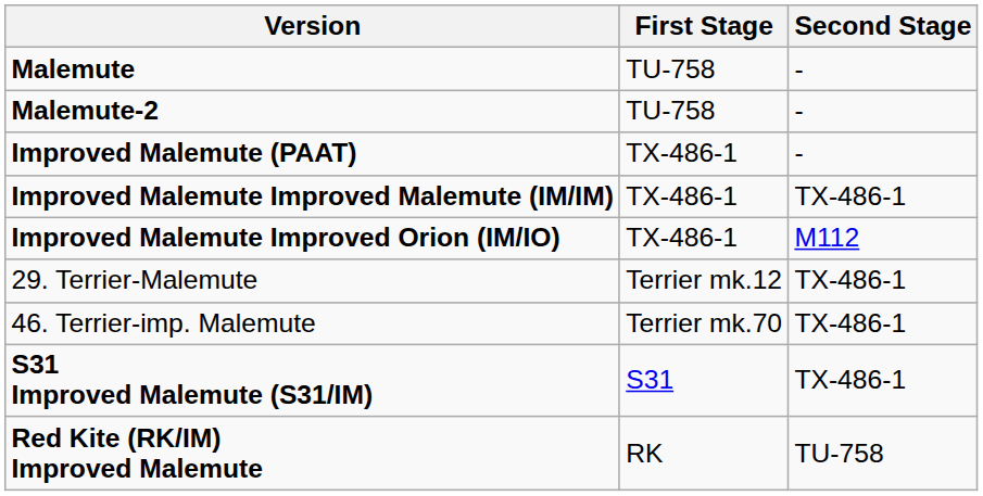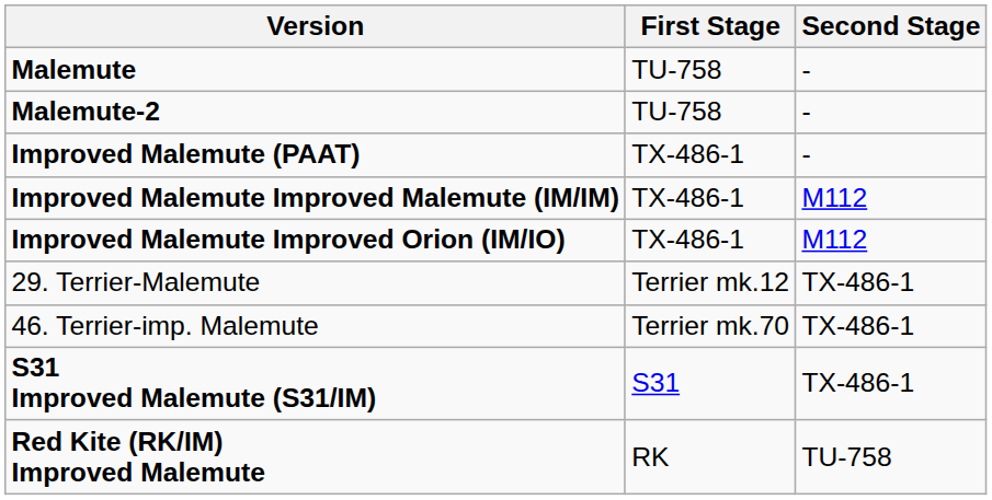 <table class="wikitable">
 <tr>
 <th>Version</th>
 <th>First Stage</th>
 <th>Second Stage</th>
 </tr>
 <tr>
 <td><strong>Malemute</strong></td>
 <td>TU-758</td>
 <td>-</td>
 </tr>
 <tr>
 <td><strong>Malemute-2</strong></td>
 <td>TU-758</td>
 <td>-</td>
 </tr>
 <tr>
 <td><strong>Improved Malemute (PAAT)</strong></td>
 <td>TX-486-1</td>
 <td>-</td>
 </tr>
 <tr>
 <td><strong>Improved Malemute Improved Malemute (IM/IM)</strong></td>
 <td>TX-486-1</td>
-<td>TX-486-1</td>
+<td><a href='#'>M112</a></td>
 </tr>
 <tr>
 <td><strong>Improved Malemute Improved Orion (IM/IO)</strong></td>
 <td>TX-486-1</td>
 <td><a href='#'>M112</a></td>
 </tr>
 <tr>
 <td>29. Terrier-Malemute</td>
 <td>Terrier mk.12</td>
 <td>TX-486-1</td>
 </tr>
 <tr>
 <td>46. Terrier-imp. Malemute</td>
 <td>Terrier mk.70</td>
 <td>TX-486-1</td>
 </tr>
 <tr>
 <td><strong>S31</strong><br><strong>Improved Malemute (S31/IM)</strong></td>
 <td><a href='#'>S31</a></td>
 <td>TX-486-1</td>
 </tr>
 <tr>
 <td><strong>Red Kite (RK/IM)</strong><br><strong>Improved Malemute</strong></td>
 <td>RK</td>
 <td>TU-758</td>
 </tr>
 </table>
